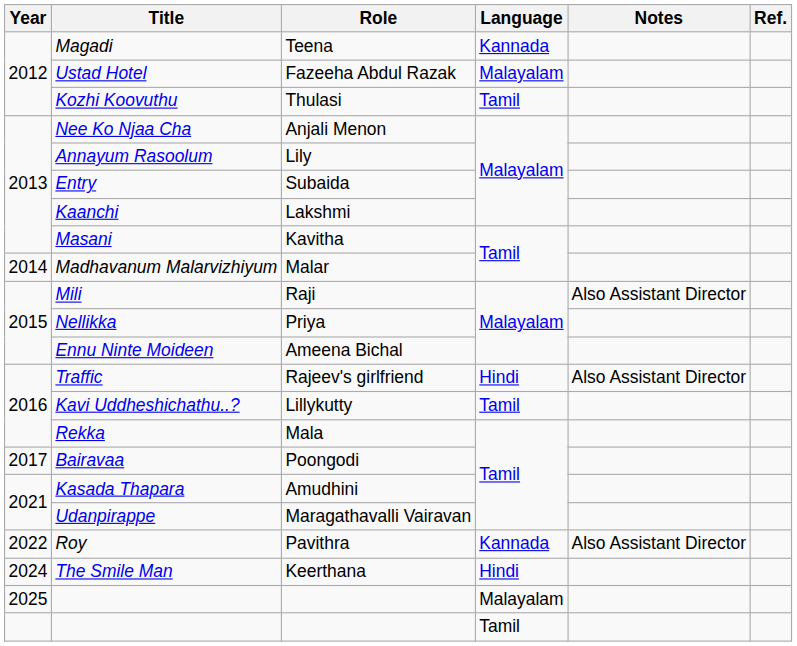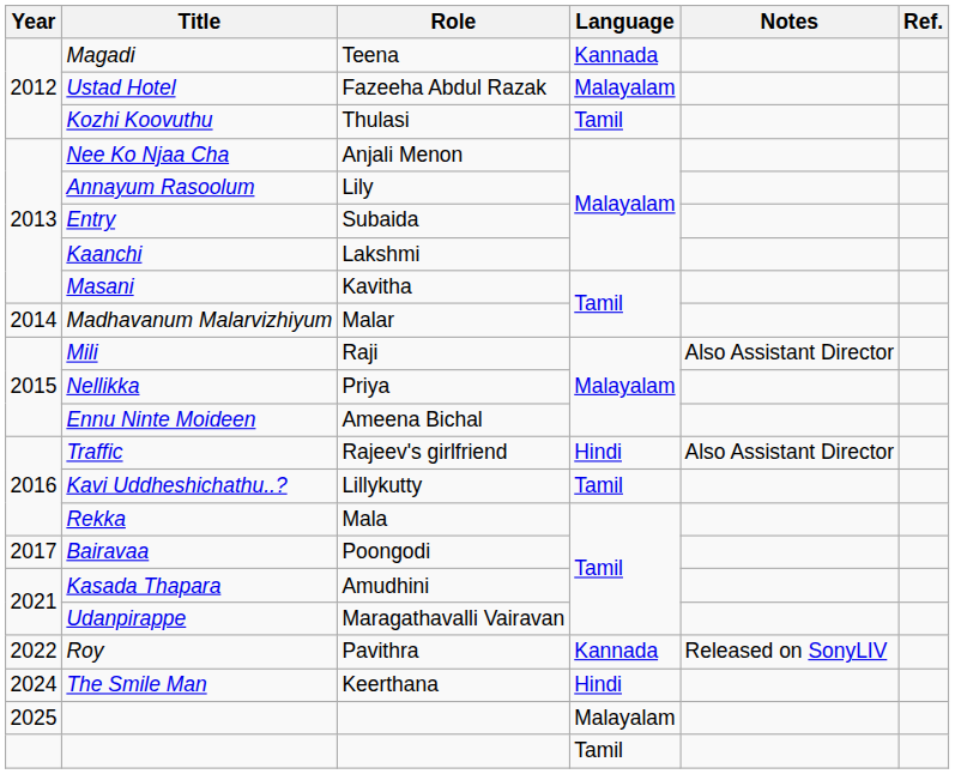 <table class="wikitable sortable">
 <tr>
 <th>Year</th>
 <th>Title</th>
 <th>Role</th>
 <th>Language</th>
 <th>Notes</th>
 <th>Ref.</th>
 </tr>
 <tr>
 <td rowspan="3">2012</td>
 <td><em>Magadi</em></td>
 <td>Teena</td>
 <td><a href='#'>Kannada</a></td>
 <td></td>
 <td></td>
 </tr>
 <tr>
 <td><em><a href='#'>Ustad Hotel</a></em></td>
 <td>Fazeeha Abdul Razak</td>
 <td><a href='#'>Malayalam</a></td>
 <td></td>
 <td></td>
 </tr>
 <tr>
 <td><em><a href='#'>Kozhi Koovuthu</a></em></td>
 <td>Thulasi</td>
 <td><a href='#'>Tamil</a></td>
 <td></td>
 <td></td>
 </tr>
 <tr>
 <td rowspan="5">2013</td>
 <td><em><a href='#'>Nee Ko Njaa Cha</a></em></td>
 <td>Anjali Menon</td>
 <td rowspan="4"><a href='#'>Malayalam</a></td>
 <td></td>
 <td></td>
 </tr>
 <tr>
 <td><em><a href='#'>Annayum Rasoolum</a></em></td>
 <td>Lily</td>
 <td></td>
 <td></td>
 </tr>
 <tr>
 <td><em><a href='#'>Entry</a></em></td>
 <td>Subaida</td>
 <td></td>
 <td></td>
 </tr>
 <tr>
 <td><em><a href='#'>Kaanchi</a></em></td>
 <td>Lakshmi</td>
 <td></td>
 <td></td>
 </tr>
 <tr>
 <td><em><a href='#'>Masani</a></em></td>
 <td>Kavitha</td>
 <td rowspan="2"><a href='#'>Tamil</a></td>
 <td></td>
 <td></td>
 </tr>
 <tr>
 <td>2014</td>
 <td><em>Madhavanum Malarvizhiyum</em></td>
 <td>Malar</td>
 <td></td>
 <td></td>
 </tr>
 <tr>
 <td rowspan="3">2015</td>
 <td><em><a href='#'>Mili</a></em></td>
 <td>Raji</td>
 <td rowspan="3"><a href='#'>Malayalam</a></td>
 <td>Also Assistant Director</td>
 <td></td>
 </tr>
 <tr>
 <td><em><a href='#'>Nellikka</a></em></td>
 <td>Priya</td>
 <td></td>
 <td></td>
 </tr>
 <tr>
 <td><em><a href='#'>Ennu Ninte Moideen</a></em></td>
 <td>Ameena Bichal</td>
 <td></td>
 <td></td>
 </tr>
 <tr>
 <td rowspan="3">2016</td>
 <td><em><a href='#'>Traffic</a></em></td>
 <td>Rajeev's girlfriend</td>
 <td><a href='#'>Hindi</a></td>
 <td>Also Assistant Director</td>
 <td></td>
 </tr>
 <tr>
 <td><em><a href='#'>Kavi Uddheshichathu..?</a></em></td>
 <td>Lillykutty</td>
 <td><a href='#'>Tamil</a></td>
 <td></td>
 <td></td>
 </tr>
 <tr>
 <td><em><a href='#'>Rekka</a></em></td>
 <td>Mala</td>
 <td rowspan="4"><a href='#'>Tamil</a></td>
 <td></td>
 <td></td>
 </tr>
 <tr>
 <td>2017</td>
 <td><em><a href='#'>Bairavaa</a></em></td>
 <td>Poongodi</td>
 <td></td>
 <td></td>
 </tr>
 <tr>
 <td rowspan="2">2021</td>
 <td><em><a href='#'>Kasada Thapara</a></em></td>
 <td>Amudhini</td>
 <td></td>
 <td></td>
 </tr>
 <tr>
 <td><em><a href='#'>Udanpirappe</a></em></td>
 <td>Maragathavalli Vairavan</td>
 <td></td>
 <td></td>
 </tr>
 <tr>
 <td>2022</td>
 <td><em>Roy</em></td>
 <td>Pavithra</td>
 <td><a href='#'>Kannada</a></td>
-<td>Also Assistant Director</td>
+<td>Released on <a href='#'>SonyLIV</a></td>
 <td></td>
 </tr>
 <tr>
 <td>2024</td>
 <td><em><a href='#'>The Smile Man</a></em></td>
 <td>Keerthana</td>
 <td><a href='#'>Hindi</a></td>
 <td></td>
 <td></td>
 </tr>
 <tr>
 <td>2025</td>
 <td></td>
 <td></td>
 <td>Malayalam</td>
 <td></td>
 <td></td>
 </tr>
 <tr>
 <td></td>
 <td></td>
 <td></td>
 <td>Tamil</td>
 <td></td>
 <td></td>
 </tr>
 </table>
